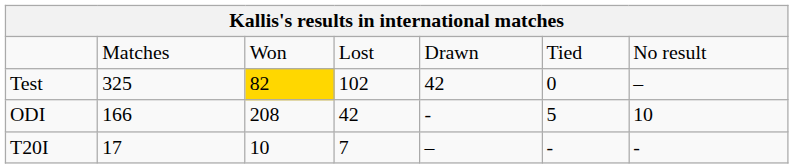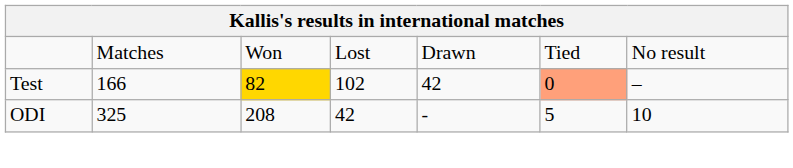 <table class="wikitable" style="float:right; margin-left:1em; width:50%;">
 <tr>
 <th colspan="7"><strong>Kallis's results in international matches</strong></th>
 </tr>
 <tr>
 <td> </td>
 <td>Matches</td>
 <td>Won</td>
 <td>Lost</td>
 <td>Drawn</td>
 <td>Tied</td>
 <td>No result</td>
 </tr>
 <tr>
 <td>Test</td>
-<td>325</td>
+<td>166</td>
 <td style="background: gold;">82</td>
 <td>102</td>
 <td>42</td>
-<td>0</td>
+<td style="background: lightsalmon;">0</td>
 <td>–</td>
 </tr>
 <tr>
 <td>ODI</td>
-<td>166</td>
+<td>325</td>
 <td>208</td>
 <td>42</td>
 <td>-</td>
 <td>5</td>
 <td>10</td>
 </tr>
-<tr>
-<td>T20I</td>
-<td>17</td>
-<td>10</td>
-<td>7</td>
-<td>–</td>
-<td>-</td>
-<td>-</td>
-</tr>
 </table>
